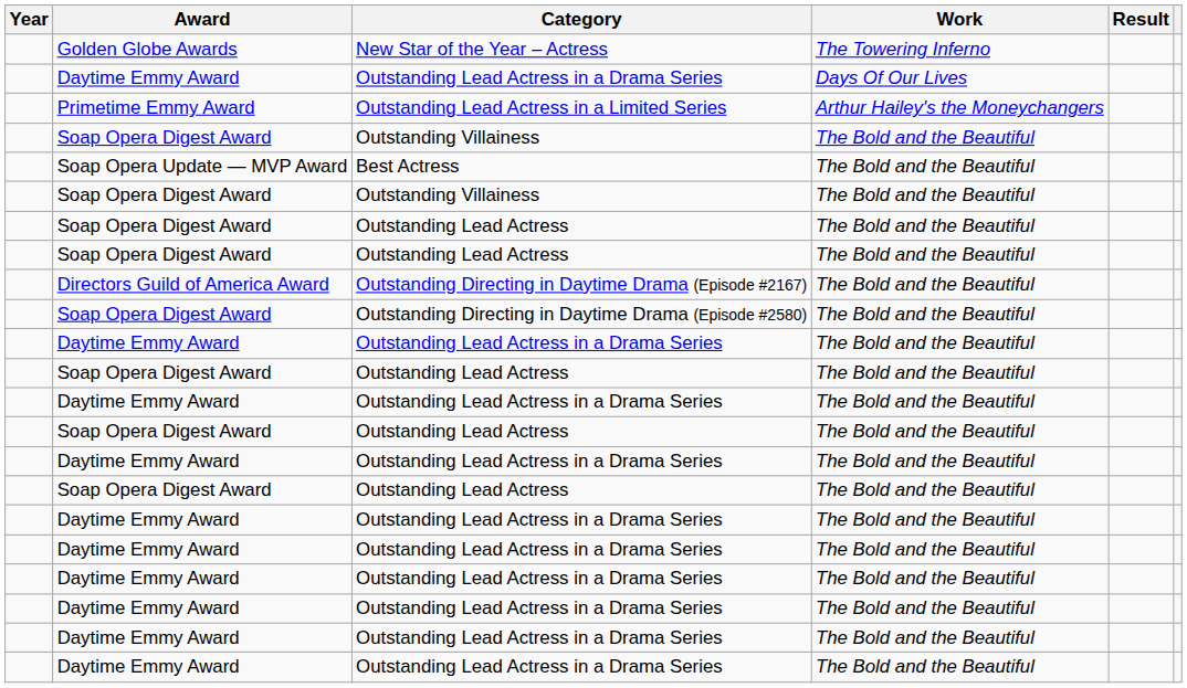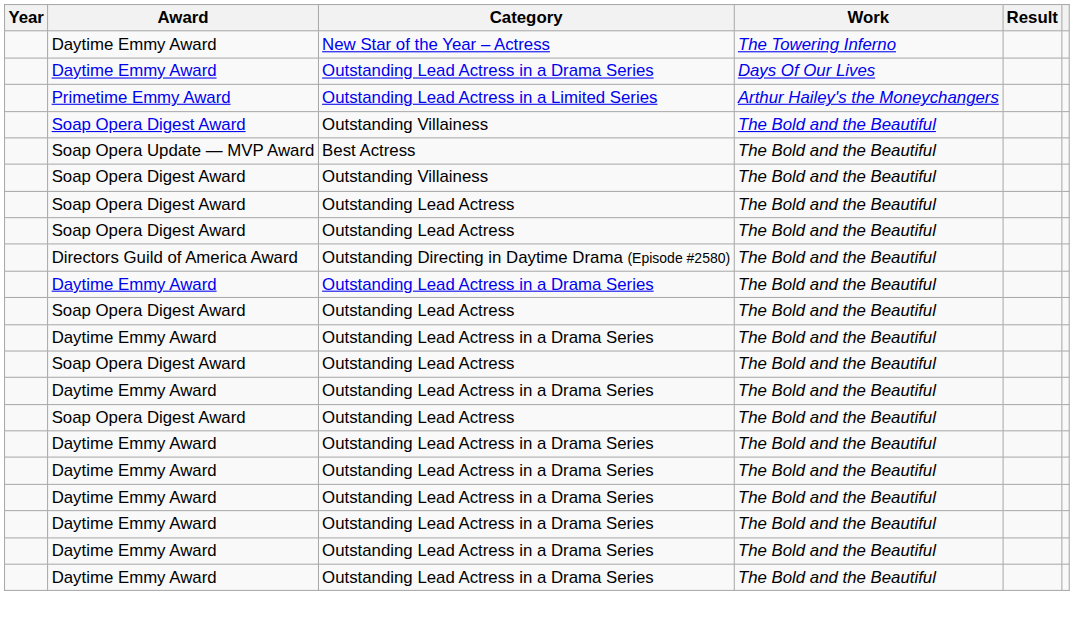 <table class="wikitable sortable plainrowheaders">
 <tr>
 <th scope="col">Year</th>
 <th scope="col">Award</th>
 <th scope="col">Category</th>
 <th scope="col">Work</th>
 <th scope="col">Result</th>
 <th scope="col" class="unsortable"></th>
 </tr>
 <tr>
 <td></td>
-<td><a href='#'>Golden Globe Awards</a></td>
+<td>Daytime Emmy Award</td>
 <td><a href='#'>New Star of the Year – Actress</a></td>
 <td><em><a href='#'>The Towering Inferno</a></em></td>
 <td></td>
 <td></td>
 </tr>
 <tr>
 <td></td>
 <td><a href='#'>Daytime Emmy Award</a></td>
 <td><a href='#'>Outstanding Lead Actress in a Drama Series</a></td>
 <td><em><a href='#'>Days Of Our Lives</a></em></td>
 <td></td>
 </tr>
 <tr>
 <td></td>
 <td><a href='#'>Primetime Emmy Award</a></td>
 <td><a href='#'>Outstanding Lead Actress in a Limited Series</a></td>
 <td><em><a href='#'>Arthur Hailey's the Moneychangers</a></em></td>
 <td></td>
 <td></td>
 </tr>
 <tr>
 <td></td>
 <td><a href='#'>Soap Opera Digest Award</a></td>
 <td>Outstanding Villainess</td>
 <td><em><a href='#'>The Bold and the Beautiful</a></em></td>
 <td></td>
 <td></td>
 </tr>
 <tr>
 <td></td>
 <td>Soap Opera Update — MVP Award</td>
 <td>Best Actress</td>
 <td><em>The Bold and the Beautiful</em></td>
 <td></td>
 <td></td>
 </tr>
 <tr>
 <td></td>
 <td>Soap Opera Digest Award</td>
 <td>Outstanding Villainess</td>
 <td><em>The Bold and the Beautiful</em></td>
 <td></td>
 <td></td>
 </tr>
 <tr>
 <td></td>
 <td>Soap Opera Digest Award</td>
 <td>Outstanding Lead Actress</td>
 <td><em>The Bold and the Beautiful</em></td>
 <td></td>
 <td></td>
 </tr>
 <tr>
 <td></td>
 <td>Soap Opera Digest Award</td>
 <td>Outstanding Lead Actress</td>
 <td><em>The Bold and the Beautiful</em></td>
 <td></td>
 <td></td>
 </tr>
 <tr>
 <td></td>
-<td><a href='#'>Directors Guild of America Award</a></td>
-<td><a href='#'>Outstanding Directing in Daytime Drama</a> <small>(Episode #2167) </small></td>
-<td><em>The Bold and the Beautiful</em></td>
-<td></td>
-<td></td>
-</tr>
-<tr>
-<td></td>
-<td><a href='#'>Soap Opera Digest Award</a></td>
+<td>Directors Guild of America Award</td>
 <td>Outstanding Directing in Daytime Drama  <small>(Episode #2580) </small></td>
 <td><em>The Bold and the Beautiful</em></td>
 <td></td>
 <td></td>
 </tr>
 <tr>
 <td></td>
 <td><a href='#'>Daytime Emmy Award</a></td>
 <td><a href='#'>Outstanding Lead Actress in a Drama Series</a></td>
 <td><em>The Bold and the Beautiful</em></td>
 <td></td>
 <td></td>
 </tr>
 <tr>
 <td></td>
 <td>Soap Opera Digest Award</td>
 <td>Outstanding Lead Actress</td>
 <td><em>The Bold and the Beautiful</em></td>
 <td></td>
 <td></td>
 </tr>
 <tr>
 <td></td>
 <td>Daytime Emmy Award</td>
 <td>Outstanding Lead Actress in a Drama Series</td>
 <td><em>The Bold and the Beautiful</em></td>
 <td></td>
 <td></td>
 </tr>
 <tr>
 <td></td>
 <td>Soap Opera Digest Award</td>
 <td>Outstanding Lead Actress</td>
 <td><em>The Bold and the Beautiful</em></td>
 <td></td>
 <td></td>
 </tr>
 <tr>
 <td></td>
 <td>Daytime Emmy Award</td>
 <td>Outstanding Lead Actress in a Drama Series</td>
 <td><em>The Bold and the Beautiful</em></td>
 <td></td>
 <td></td>
 </tr>
 <tr>
 <td></td>
 <td>Soap Opera Digest Award</td>
 <td>Outstanding Lead Actress</td>
 <td><em>The Bold and the Beautiful</em></td>
 <td></td>
 <td></td>
 </tr>
 <tr>
 <td></td>
 <td>Daytime Emmy Award</td>
 <td>Outstanding Lead Actress in a Drama Series</td>
 <td><em>The Bold and the Beautiful</em></td>
 <td></td>
 <td></td>
 </tr>
 <tr>
 <td></td>
 <td>Daytime Emmy Award</td>
 <td>Outstanding Lead Actress in a Drama Series</td>
 <td><em>The Bold and the Beautiful</em></td>
 <td></td>
 <td></td>
 </tr>
 <tr>
 <td></td>
 <td>Daytime Emmy Award</td>
 <td>Outstanding Lead Actress in a Drama Series</td>
 <td><em>The Bold and the Beautiful</em></td>
 <td></td>
 <td></td>
 </tr>
 <tr>
 <td></td>
 <td>Daytime Emmy Award</td>
 <td>Outstanding Lead Actress in a Drama Series</td>
 <td><em>The Bold and the Beautiful</em></td>
 <td></td>
 <td></td>
 </tr>
 <tr>
 <td></td>
 <td>Daytime Emmy Award</td>
 <td>Outstanding Lead Actress in a Drama Series</td>
 <td><em>The Bold and the Beautiful</em></td>
 <td></td>
 <td></td>
 </tr>
 <tr>
 <td></td>
 <td>Daytime Emmy Award</td>
 <td>Outstanding Lead Actress in a Drama Series</td>
 <td><em>The Bold and the Beautiful</em></td>
 <td></td>
 <td></td>
 </tr>
 </table>
